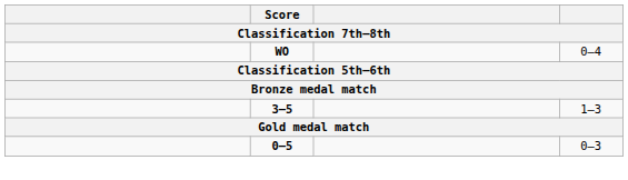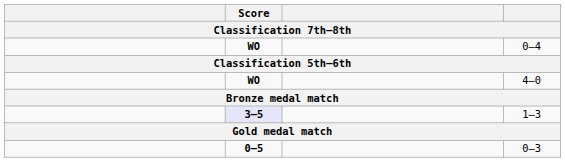 <table class="wikitable" style="text-align: left; ">
 <tr>
 <th align="right" width="270"></th>
 <th width="65">Score</th>
 <th align="left" width="270"></th>
 <th width="65"></th>
 </tr>
 <tr>
 <th colspan=4>Classification 7th–8th</th>
 </tr>
 <tr>
 <td></td>
 <td align="center"><strong>WO</strong></td>
 <td><strong></strong></td>
 <td align=center>0–4 <strong></strong></td>
 </tr>
 <tr>
 <th colspan=4>Classification 5th–6th</th>
 </tr>
 <tr>
+<td><strong></strong></td>
+<td align="center"><strong>WO</strong></td>
+<td></td>
+<td align=center>4–0 <strong></strong></td>
+</tr>
+<tr>
 <th colspan=4>Bronze medal match</th>
 </tr>
 <tr>
 <td></td>
-<td align="center"><strong>3–5</strong></td>
+<td align="center" style="background: lavender;"><strong>3–5</strong></td>
 <td><strong></strong></td>
 <td align=center>1–3 <strong></strong></td>
 </tr>
 <tr>
 <th colspan=4>Gold medal match</th>
 </tr>
 <tr>
 <td></td>
 <td align="center"><strong>0–5</strong></td>
 <td><strong></strong></td>
 <td align=center>0–3 <strong></strong></td>
 </tr>
 </table>
